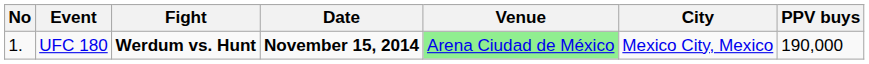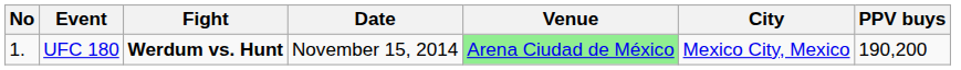 <table class="wikitable">
 <tr>
 <th>No</th>
 <th>Event</th>
 <th>Fight</th>
 <th>Date</th>
 <th>Venue</th>
 <th>City</th>
 <th>PPV buys</th>
 </tr>
 <tr>
 <td>1.</td>
 <td><a href='#'>UFC 180</a></td>
 <td><strong>Werdum vs. Hunt</strong></td>
-<td><strong>November 15, 2014</strong></td>
+<td>November 15, 2014</td>
 <td style="background: lightgreen;"><a href='#'>Arena Ciudad de México</a></td>
 <td><a href='#'>Mexico City, Mexico</a></td>
-<td>190,000</td>
+<td>190,200</td>
 </tr>
 </table>
